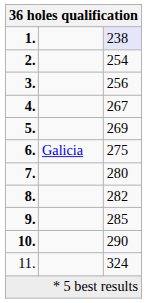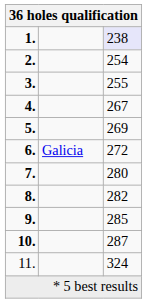 <table class="wikitable" style="margin:1em auto;">
 <tr>
 <th colspan="3">36 holes qualification</th>
 </tr>
 <tr>
 <td align=right><strong>1.</strong></td>
 <td></td>
 <td style="background: lavender;">238</td>
 </tr>
 <tr>
 <td align=right><strong>2.</strong></td>
 <td></td>
 <td>254</td>
 </tr>
 <tr>
 <td align=right><strong>3.</strong></td>
 <td></td>
-<td>256</td>
+<td>255</td>
 </tr>
 <tr>
 <td align=right><strong>4.</strong></td>
 <td></td>
 <td>267</td>
 </tr>
 <tr>
 <td align=right><strong>5.</strong></td>
 <td></td>
 <td>269</td>
 </tr>
 <tr>
 <td align=right><strong>6.</strong></td>
 <td> <a href='#'>Galicia</a></td>
-<td>275</td>
+<td>272</td>
 </tr>
 <tr>
 <td align=right><strong>7.</strong></td>
 <td></td>
 <td>280</td>
 </tr>
 <tr>
 <td align=right><strong>8.</strong></td>
 <td></td>
 <td>282</td>
 </tr>
 <tr>
 <td align=right><strong>9.</strong></td>
 <td></td>
 <td>285</td>
 </tr>
 <tr>
 <td align=right><strong>10. </strong></td>
 <td></td>
-<td>290</td>
+<td>287</td>
 </tr>
 <tr>
 <td align=right>11.</td>
 <td></td>
 <td>324</td>
 </tr>
 <tr style="background:#ededed; text-align:right;">
 <td colspan="3">* 5 best results</td>
 </tr>
 </table>
